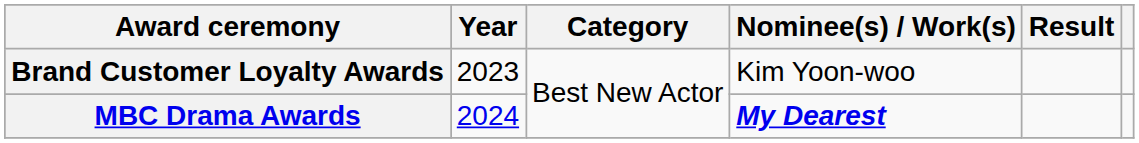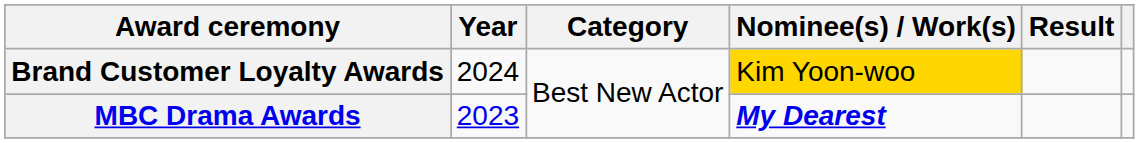 <table class="wikitable plainrowheaders sortable">
 <tr>
 <th scope="col">Award ceremony</th>
 <th scope="col">Year</th>
 <th scope="col">Category</th>
 <th scope="col">Nominee(s) / Work(s)</th>
 <th scope="col">Result</th>
 <th scope="col" class="unsortable"></th>
 </tr>
 <tr>
 <th scope="row">Brand Customer Loyalty Awards</th>
-<td style="text-align:center">2023</td>
+<td style="text-align:center">2024</td>
 <td rowspan="2">Best New Actor</td>
-<td>Kim Yoon-woo</td>
+<td style="background: gold;">Kim Yoon-woo</td>
 <td></td>
 <td style="text-align:center"></td>
 </tr>
 <tr>
 <th scope="row"><a href='#'>MBC Drama Awards</a></th>
-<td style="text-align:center"><a href='#'>2024</a></td>
+<td style="text-align:center"><a href='#'>2023</a></td>
 <td><strong><em><a href='#'>My Dearest</a></em></strong></td>
 <td></td>
 <td style="text-align:center"></td>
 </tr>
 </table>
